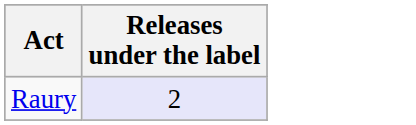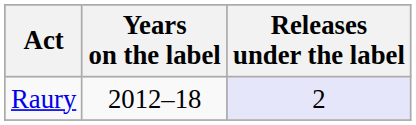 <table class="wikitable">
 <tr style="background:#ccc;">
 <th>Act</th>
+<th>Years <br>on the label</th>
 <th>Releases <br>under the label</th>
 </tr>
 <tr>
 <td><a href='#'>Raury</a></td>
+<td style="text-align:center;">2012–18</td>
 <td style="background: lavender; text-align:center;">2</td>
 </tr>
 </table>
